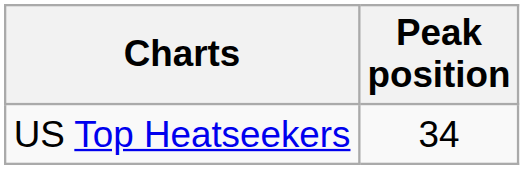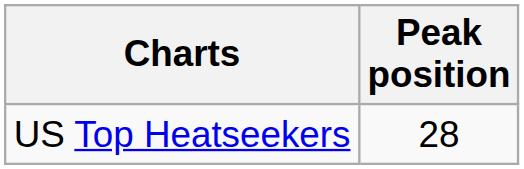 <table class="wikitable">
 <tr>
 <th align="left">Charts</th>
 <th align="left">Peak<br>position</th>
 </tr>
 <tr>
 <td align="left">US <a href='#'>Top Heatseekers</a></td>
-<td align="center">34</td>
+<td align="center">28</td>
 </tr>
 </table>
